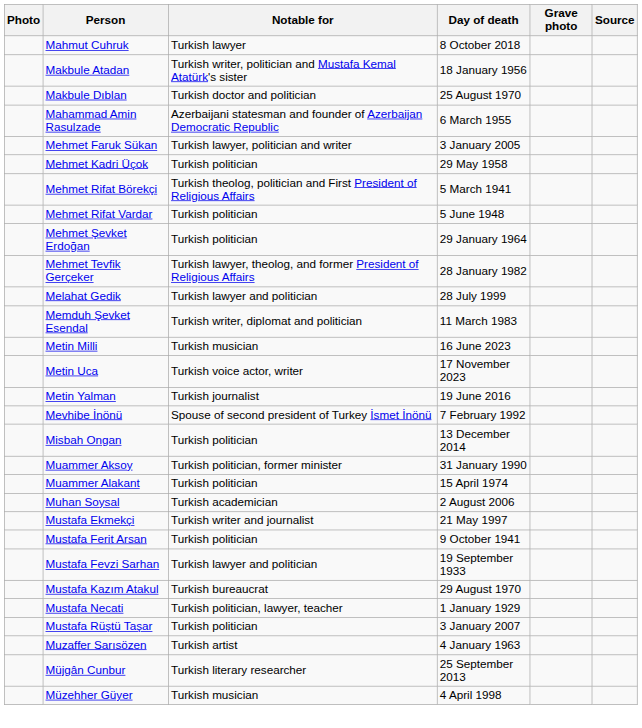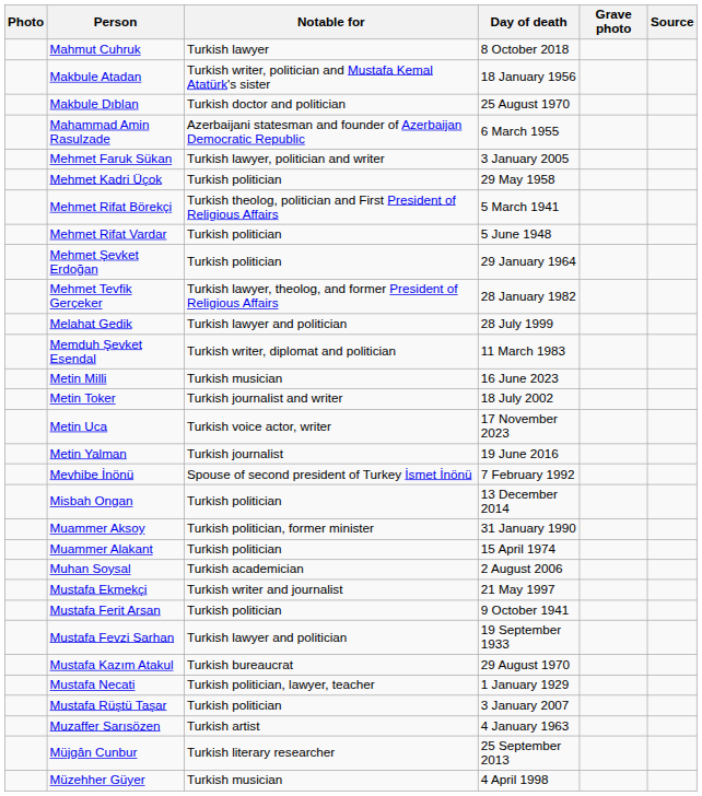 <table class="wikitable sortable">
 <tr>
 <th scope=col>Photo</th>
 <th scope=col>Person</th>
 <th scope=col>Notable for</th>
 <th scope=col>Day of death</th>
 <th scope=col>Grave photo</th>
 <th scope=col>Source</th>
 </tr>
 <tr>
 <td></td>
 <td><a href='#'>Mahmut Cuhruk</a></td>
 <td>Turkish lawyer</td>
 <td>8 October 2018</td>
 <td></td>
 <td></td>
 </tr>
 <tr>
 <td></td>
 <td><a href='#'>Makbule Atadan</a></td>
 <td>Turkish writer, politician and <a href='#'>Mustafa Kemal Atatürk</a>'s sister</td>
 <td>18 January 1956</td>
 <td></td>
 <td></td>
 </tr>
 <tr>
 <td></td>
 <td><a href='#'>Makbule Dıblan</a></td>
 <td>Turkish doctor and politician</td>
 <td>25 August 1970</td>
 <td></td>
 <td></td>
 </tr>
 <tr>
 <td></td>
 <td><a href='#'>Mahammad Amin Rasulzade</a></td>
 <td>Azerbaijani statesman and founder of <a href='#'>Azerbaijan Democratic Republic</a></td>
 <td>6 March 1955</td>
 <td></td>
 <td></td>
 </tr>
 <tr>
 <td></td>
 <td><a href='#'>Mehmet Faruk Sükan</a></td>
 <td>Turkish lawyer, politician and writer</td>
 <td>3 January 2005</td>
 <td></td>
 <td></td>
 </tr>
 <tr>
 <td></td>
 <td><a href='#'>Mehmet Kadri Üçok</a></td>
 <td>Turkish politician</td>
 <td>29 May 1958</td>
 <td></td>
 <td></td>
 </tr>
 <tr>
 <td></td>
 <td><a href='#'>Mehmet Rifat Börekçi</a></td>
 <td>Turkish theolog, politician and First <a href='#'>President of Religious Affairs</a></td>
 <td>5 March 1941</td>
 <td></td>
 <td></td>
 </tr>
 <tr>
 <td></td>
 <td><a href='#'>Mehmet Rifat Vardar</a></td>
 <td>Turkish politician</td>
 <td>5 June 1948</td>
 <td></td>
 <td></td>
 </tr>
 <tr>
 <td></td>
 <td><a href='#'>Mehmet Şevket Erdoğan</a></td>
 <td>Turkish politician</td>
 <td>29 January 1964</td>
 <td></td>
 <td></td>
 </tr>
 <tr>
 <td></td>
 <td><a href='#'>Mehmet Tevfik Gerçeker</a></td>
 <td>Turkish lawyer, theolog, and former <a href='#'>President of Religious Affairs</a></td>
 <td>28 January 1982</td>
 <td></td>
 <td></td>
 </tr>
 <tr>
 <td></td>
 <td><a href='#'>Melahat Gedik</a></td>
 <td>Turkish lawyer and politician</td>
 <td>28 July 1999</td>
 <td></td>
 <td></td>
 </tr>
 <tr>
 <td></td>
 <td><a href='#'>Memduh Şevket Esendal</a></td>
 <td>Turkish writer, diplomat and politician</td>
 <td>11 March 1983</td>
 <td></td>
 <td></td>
 </tr>
 <tr>
 <td></td>
 <td><a href='#'>Metin Milli</a></td>
 <td>Turkish musician</td>
 <td>16 June 2023</td>
+<td></td>
+<td></td>
+</tr>
+<tr>
+<td></td>
+<td><a href='#'>Metin Toker</a></td>
+<td>Turkish journalist and writer</td>
+<td>18 July 2002</td>
 <td></td>
 <td></td>
 </tr>
 <tr>
 <td></td>
 <td><a href='#'>Metin Uca</a></td>
 <td>Turkish voice actor, writer</td>
 <td>17 November 2023</td>
 <td></td>
 <td></td>
 </tr>
 <tr>
 <td></td>
 <td><a href='#'>Metin Yalman</a></td>
 <td>Turkish journalist</td>
 <td>19 June 2016</td>
 <td></td>
 <td></td>
 </tr>
 <tr>
 <td></td>
 <td><a href='#'>Mevhibe İnönü</a></td>
 <td>Spouse of second president of Turkey <a href='#'>İsmet İnönü</a></td>
 <td>7 February 1992</td>
 <td></td>
 <td></td>
 </tr>
 <tr>
 <td></td>
 <td><a href='#'>Misbah Ongan</a></td>
 <td>Turkish politician</td>
 <td>13 December 2014</td>
 <td></td>
 <td></td>
 </tr>
 <tr>
 <td></td>
 <td><a href='#'>Muammer Aksoy</a></td>
 <td>Turkish politician, former minister</td>
 <td>31 January 1990</td>
 <td></td>
 <td></td>
 </tr>
 <tr>
 <td></td>
 <td><a href='#'>Muammer Alakant</a></td>
 <td>Turkish politician</td>
 <td>15 April 1974</td>
 <td></td>
 <td></td>
 </tr>
 <tr>
 <td></td>
 <td><a href='#'>Muhan Soysal</a></td>
 <td>Turkish academician</td>
 <td>2 August 2006</td>
 <td></td>
 <td></td>
 </tr>
 <tr>
 <td></td>
 <td><a href='#'>Mustafa Ekmekçi</a></td>
 <td>Turkish writer and journalist</td>
 <td>21 May 1997</td>
 <td></td>
 <td></td>
 </tr>
 <tr>
 <td></td>
 <td><a href='#'>Mustafa Ferit Arsan</a></td>
 <td>Turkish politician</td>
 <td>9 October 1941</td>
 <td></td>
 <td></td>
 </tr>
 <tr>
 <td></td>
 <td><a href='#'>Mustafa Fevzi Sarhan</a></td>
 <td>Turkish lawyer and politician</td>
 <td>19 September 1933</td>
 <td></td>
 <td></td>
 </tr>
 <tr>
 <td></td>
 <td><a href='#'>Mustafa Kazım Atakul</a></td>
 <td>Turkish bureaucrat</td>
 <td>29 August 1970</td>
 <td></td>
 <td></td>
 </tr>
 <tr>
 <td></td>
 <td><a href='#'>Mustafa Necati</a></td>
 <td>Turkish politician, lawyer, teacher</td>
 <td>1 January 1929</td>
 <td></td>
 <td></td>
 </tr>
 <tr>
 <td></td>
 <td><a href='#'>Mustafa Rüştü Taşar</a></td>
 <td>Turkish politician</td>
 <td>3 January 2007</td>
 <td></td>
 <td></td>
 </tr>
 <tr>
 <td></td>
 <td><a href='#'>Muzaffer Sarısözen</a></td>
 <td>Turkish artist</td>
 <td>4 January 1963</td>
 <td></td>
 <td></td>
 </tr>
 <tr>
 <td></td>
 <td><a href='#'>Müjgân Cunbur</a></td>
 <td>Turkish literary researcher</td>
 <td>25 September 2013</td>
 <td></td>
 <td></td>
 </tr>
 <tr>
 <td></td>
 <td><a href='#'>Müzehher Güyer</a></td>
 <td>Turkish musician</td>
 <td>4 April 1998</td>
 <td></td>
 <td></td>
 </tr>
 </table>
